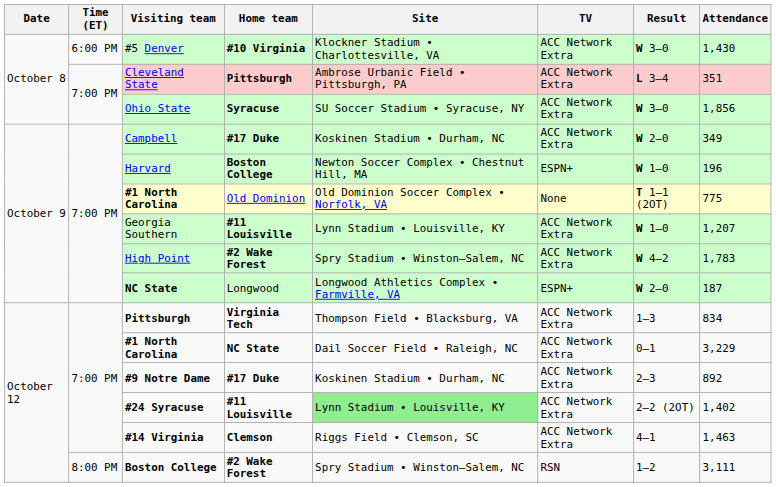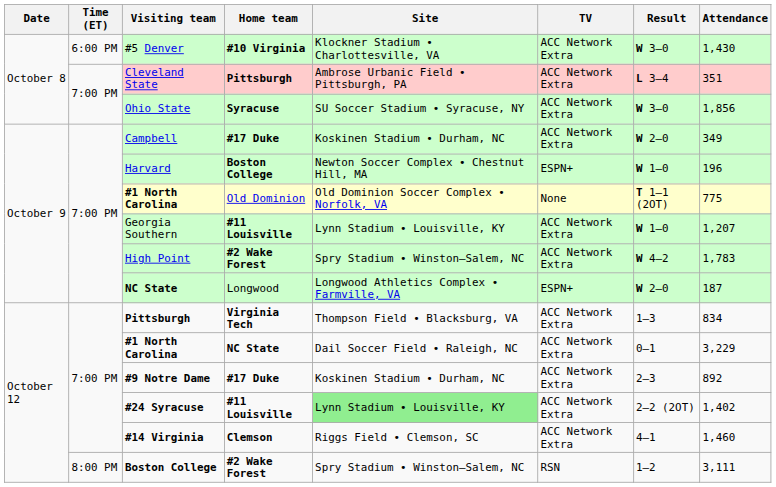 <table class="wikitable" style="font-size:95%;">
 <tr>
 <th>Date</th>
 <th>Time (ET)</th>
 <th>Visiting team</th>
 <th>Home team</th>
 <th>Site</th>
 <th>TV</th>
 <th>Result</th>
 <th>Attendance</th>
 </tr>
 <tr>
 <td rowspan=3>October 8</td>
 <td>6:00 PM</td>
 <td style="background:#cfc;">#5 <a href='#'>Denver</a></td>
 <td style="background:#cfc;"><strong>#10 Virginia</strong></td>
 <td style="background:#cfc;">Klockner Stadium • Charlottesville, VA</td>
 <td style="background:#cfc;">ACC Network Extra</td>
 <td style="background:#cfc;"><strong>W</strong> 3–0</td>
 <td style="background:#cfc;">1,430</td>
 </tr>
 <tr>
 <td rowspan=2>7:00 PM</td>
 <td style="background:#fcc;"><a href='#'>Cleveland State</a></td>
 <td style="background:#fcc;"><strong>Pittsburgh</strong></td>
 <td style="background:#fcc;">Ambrose Urbanic Field • Pittsburgh, PA</td>
 <td style="background:#fcc;">ACC Network Extra</td>
 <td style="background:#fcc;"><strong>L</strong> 3–4</td>
 <td style="background:#fcc;">351</td>
 </tr>
 <tr>
 <td style="background:#cfc;"><a href='#'>Ohio State</a></td>
 <td style="background:#cfc;"><strong>Syracuse</strong></td>
 <td style="background:#cfc;">SU Soccer Stadium • Syracuse, NY</td>
 <td style="background:#cfc;">ACC Network Extra</td>
 <td style="background:#cfc;"><strong>W</strong> 3–0</td>
 <td style="background:#cfc;">1,856</td>
 </tr>
 <tr>
 <td rowspan=6>October 9</td>
 <td rowspan=6>7:00 PM</td>
 <td style="background:#cfc;"><a href='#'>Campbell</a></td>
 <td style="background:#cfc;"><strong>#17 Duke</strong></td>
 <td style="background:#cfc;">Koskinen Stadium • Durham, NC</td>
 <td style="background:#cfc;">ACC Network Extra</td>
 <td style="background:#cfc;"><strong>W</strong> 2–0</td>
 <td style="background:#cfc;">349</td>
 </tr>
 <tr>
 <td style="background:#cfc;"><a href='#'>Harvard</a></td>
 <td style="background:#cfc;"><strong>Boston College</strong></td>
 <td style="background:#cfc;">Newton Soccer Complex • Chestnut Hill, MA</td>
 <td style="background:#cfc;">ESPN+</td>
 <td style="background:#cfc;"><strong>W</strong> 1–0</td>
 <td style="background:#cfc;">196</td>
 </tr>
 <tr>
 <td style="background:#ffc;"><strong>#1 North Carolina</strong></td>
 <td style="background:#ffc;"><a href='#'>Old Dominion</a></td>
 <td style="background:#ffc;">Old Dominion Soccer Complex • <a href='#'>Norfolk, VA</a></td>
 <td style="background:#ffc;">None</td>
 <td style="background:#ffc;"><strong>T</strong> 1–1 (2OT)</td>
 <td style="background:#ffc;">775</td>
 </tr>
 <tr>
 <td style="background:#cfc;">Georgia Southern</td>
 <td style="background:#cfc;"><strong>#11 Louisville</strong></td>
 <td style="background:#cfc;">Lynn Stadium • Louisville, KY</td>
 <td style="background:#cfc;">ACC Network Extra</td>
 <td style="background:#cfc;"><strong>W</strong> 1–0</td>
 <td style="background:#cfc;">1,207</td>
 </tr>
 <tr>
 <td style="background:#cfc;"><a href='#'>High Point</a></td>
 <td style="background:#cfc;"><strong>#2 Wake Forest</strong></td>
 <td style="background:#cfc;">Spry Stadium • Winston–Salem, NC</td>
 <td style="background:#cfc;">ACC Network Extra</td>
 <td style="background:#cfc;"><strong>W</strong> 4–2</td>
 <td style="background:#cfc;">1,783</td>
 </tr>
 <tr>
 <td style="background:#cfc;"><strong>NC State</strong></td>
 <td style="background:#cfc;">Longwood</td>
 <td style="background:#cfc;">Longwood Athletics Complex • <a href='#'>Farmville, VA</a></td>
 <td style="background:#cfc;">ESPN+</td>
 <td style="background:#cfc;"><strong>W</strong> 2–0</td>
 <td style="background:#cfc;">187</td>
 </tr>
 <tr>
 <td rowspan=6>October 12</td>
 <td rowspan=5>7:00 PM</td>
 <td><strong>Pittsburgh</strong></td>
 <td><strong>Virginia Tech</strong></td>
 <td>Thompson Field • Blacksburg, VA</td>
 <td>ACC Network Extra</td>
 <td>1–3</td>
 <td>834</td>
 </tr>
 <tr>
 <td><strong>#1 North Carolina</strong></td>
 <td><strong>NC State</strong></td>
 <td>Dail Soccer Field • Raleigh, NC</td>
 <td>ACC Network Extra</td>
 <td>0–1</td>
 <td>3,229</td>
 </tr>
 <tr>
 <td><strong>#9 Notre Dame</strong></td>
 <td><strong>#17 Duke</strong></td>
 <td>Koskinen Stadium • Durham, NC</td>
 <td>ACC Network Extra</td>
 <td>2–3</td>
 <td>892</td>
 </tr>
 <tr>
 <td><strong>#24 Syracuse</strong></td>
 <td><strong>#11 Louisville</strong></td>
 <td style="background: lightgreen;">Lynn Stadium • Louisville, KY</td>
 <td>ACC Network Extra</td>
 <td>2–2 (2OT)</td>
 <td>1,402</td>
 </tr>
 <tr>
 <td><strong>#14 Virginia</strong></td>
 <td><strong>Clemson</strong></td>
 <td>Riggs Field • Clemson, SC</td>
 <td>ACC Network Extra</td>
 <td>4–1</td>
-<td>1,463</td>
+<td>1,460</td>
 </tr>
 <tr>
 <td>8:00 PM</td>
 <td><strong>Boston College</strong></td>
 <td><strong>#2 Wake Forest</strong></td>
 <td>Spry Stadium • Winston–Salem, NC</td>
 <td>RSN</td>
 <td>1–2</td>
 <td>3,111</td>
 </tr>
 </table>
